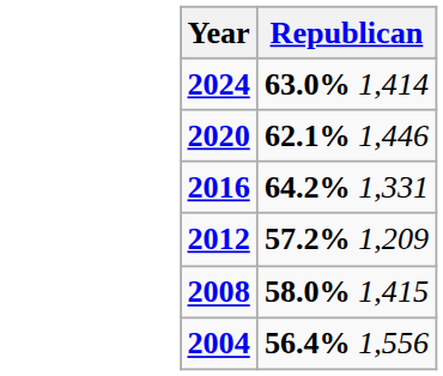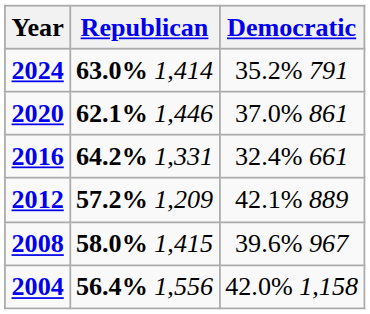 <table class="wikitable" style="float:right; font-size:95%;">
 <tr bgcolor=lightgrey>
 <th>Year</th>
 <th><a href='#'>Republican</a></th>
+<th><a href='#'>Democratic</a></th>
 </tr>
 <tr>
 <td style="text-align:center;" ><strong><a href='#'>2024</a></strong></td>
 <td style="text-align:center;" ><strong>63.0%</strong> <em>1,414</em></td>
+<td style="text-align:center;" >35.2% <em>791</em></td>
 </tr>
 <tr>
 <td style="text-align:center;" ><strong><a href='#'>2020</a></strong></td>
 <td style="text-align:center;" ><strong>62.1%</strong> <em>1,446</em></td>
+<td style="text-align:center;" >37.0% <em>861</em></td>
 </tr>
 <tr>
 <td style="text-align:center;" ><strong><a href='#'>2016</a></strong></td>
 <td style="text-align:center;" ><strong>64.2%</strong> <em>1,331</em></td>
+<td style="text-align:center;" >32.4% <em>661</em></td>
 </tr>
 <tr>
 <td style="text-align:center;" ><strong><a href='#'>2012</a></strong></td>
 <td style="text-align:center;" ><strong>57.2%</strong> <em>1,209</em></td>
+<td style="text-align:center;" >42.1% <em>889</em></td>
 </tr>
 <tr>
 <td style="text-align:center;" ><strong><a href='#'>2008</a></strong></td>
 <td style="text-align:center;" ><strong>58.0%</strong> <em>1,415</em></td>
+<td style="text-align:center;" >39.6% <em>967</em></td>
 </tr>
 <tr>
 <td style="text-align:center;" ><strong><a href='#'>2004</a></strong></td>
 <td style="text-align:center;" ><strong>56.4%</strong> <em>1,556</em></td>
+<td style="text-align:center;" >42.0% <em>1,158</em></td>
 </tr>
 </table>
